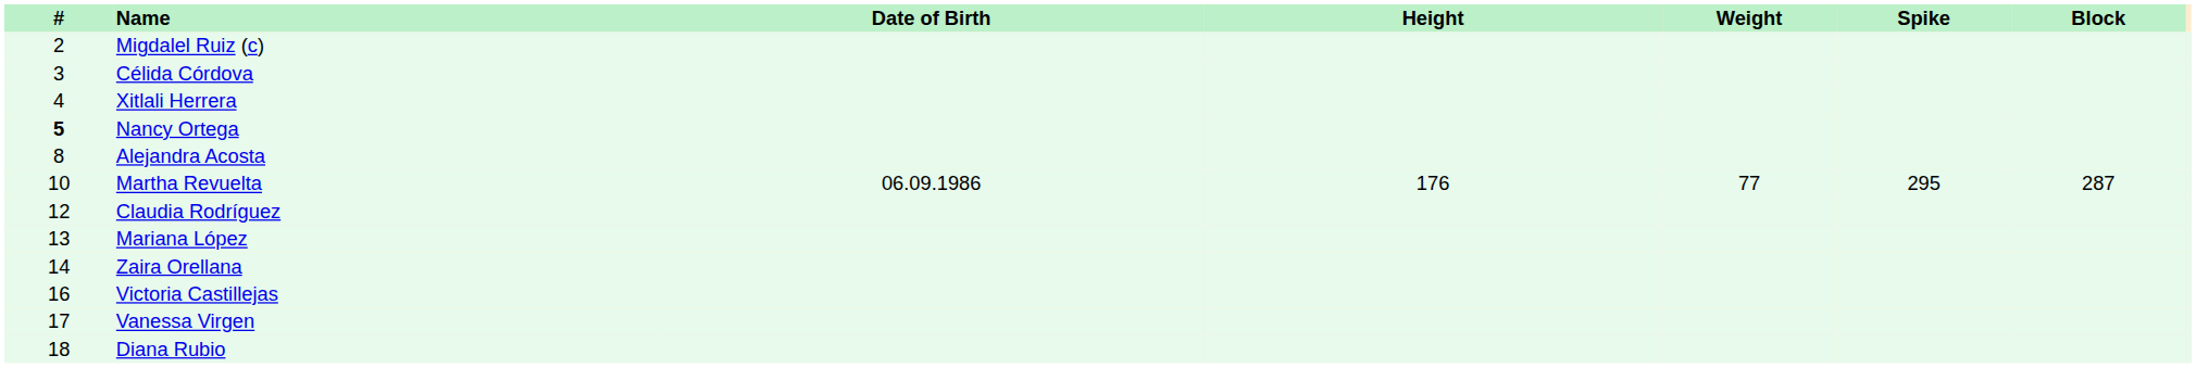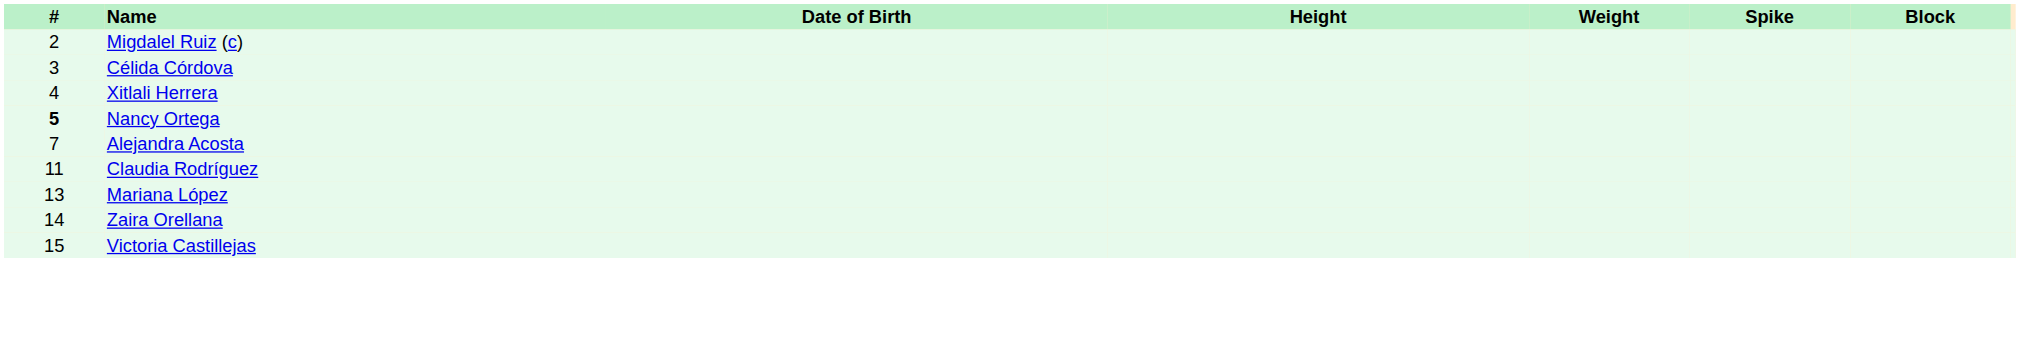 <table border=0 cellpadding=2 cellspacing=0  |- bgcolor=#FFECCE style="text-align:center; font-size:90%;" width=100%>
 <tr bgcolor=#BBF0C9>
 <th width=5%>#</th>
 <th width=25% align=left>Name</th>
 <th width=25%>Date of Birth</th>
 <th width=21%>Height</th>
 <th width=8%>Weight</th>
 <th width=8%>Spike</th>
 <th width=8%>Block</th>
 </tr>
 <tr bgcolor=#E7FAEC>
 <td>2</td>
 <td align=left><a href='#'>Migdalel Ruiz</a> (<a href='#'>c</a>)</td>
 <td></td>
 <td></td>
 <td></td>
 <td></td>
 <td></td>
 <td></td>
 </tr>
 <tr bgcolor=#E7FAEC>
 <td>3</td>
 <td align=left><a href='#'>Célida Córdova</a></td>
 <td></td>
 <td></td>
 <td></td>
 <td></td>
 <td></td>
 <td></td>
 </tr>
 <tr bgcolor=#E7FAEC>
 <td>4</td>
 <td align=left><a href='#'>Xitlali Herrera</a></td>
 <td></td>
 <td></td>
 <td></td>
 <td></td>
 <td></td>
 <td></td>
 </tr>
 <tr bgcolor=#E7FAEC>
 <td><strong>5</strong></td>
 <td align=left><a href='#'>Nancy Ortega</a></td>
 <td></td>
 <td></td>
 <td></td>
 <td></td>
 <td></td>
 <td></td>
 </tr>
 <tr bgcolor=#E7FAEC>
-<td>8</td>
+<td>7</td>
 <td align=left><a href='#'>Alejandra Acosta</a></td>
 <td></td>
 <td></td>
 <td></td>
 <td></td>
 <td></td>
 <td></td>
 </tr>
 <tr bgcolor=#E7FAEC>
-<td>10</td>
-<td align=left><a href='#'>Martha Revuelta</a></td>
-<td>06.09.1986</td>
-<td>176</td>
-<td>77</td>
-<td>295</td>
-<td>287</td>
-<td></td>
-</tr>
-<tr bgcolor=#E7FAEC>
-<td>12</td>
+<td>11</td>
 <td align=left><a href='#'>Claudia Rodríguez</a></td>
 <td></td>
 <td></td>
 <td></td>
 <td></td>
 <td></td>
 <td></td>
 </tr>
 <tr bgcolor=#E7FAEC>
 <td>13</td>
 <td align=left><a href='#'>Mariana López</a></td>
 <td></td>
 <td></td>
 <td></td>
 <td></td>
 <td></td>
 <td></td>
 </tr>
 <tr bgcolor=#E7FAEC>
 <td>14</td>
 <td align=left><a href='#'>Zaira Orellana</a></td>
 <td></td>
 <td></td>
 <td></td>
 <td></td>
 <td></td>
 <td></td>
 </tr>
 <tr bgcolor=#E7FAEC>
-<td>16</td>
+<td>15</td>
 <td align=left><a href='#'>Victoria Castillejas</a></td>
 <td></td>
 <td></td>
 <td></td>
 <td></td>
 <td></td>
 <td></td>
 </tr>
-<tr bgcolor=#E7FAEC>
-<td>17</td>
-<td align=left><a href='#'>Vanessa Virgen</a></td>
-<td></td>
-<td></td>
-<td></td>
-<td></td>
-<td></td>
-<td></td>
-</tr>
-<tr bgcolor=#E7FAEC>
-<td>18</td>
-<td align=left><a href='#'>Diana Rubio</a></td>
-<td></td>
-<td></td>
-<td></td>
-<td></td>
-<td></td>
-<td></td>
-</tr>
 </table>
